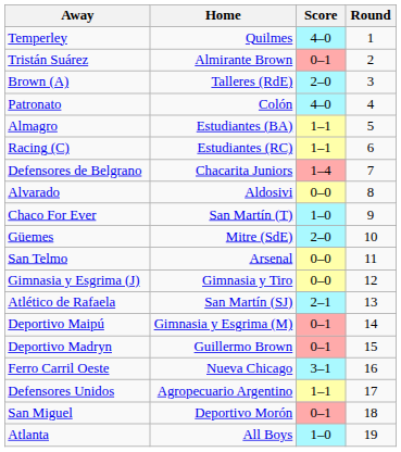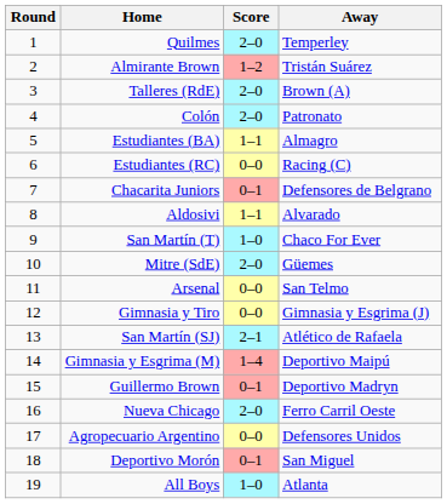 <table class="wikitable" style="text-align: center">
 <tr>
-<th width=160>Away</th>
+<th width=50>Round</th>
 <th width=160>Home</th>
 <th width=50>Score</th>
-<th width=50>Round</th>
+<th width=160>Away</th>
 </tr>
 <tr>
+<td>1</td>
+<td style="text-align:right"><a href='#'>Quilmes</a></td>
+<td bgcolor=AAF9FF>2–0</td>
 <td style="text-align:left"><a href='#'>Temperley</a></td>
-<td style="text-align:right"><a href='#'>Quilmes</a></td>
-<td bgcolor=AAF9FF>4–0</td>
-<td>1</td>
 </tr>
 <tr>
+<td>2</td>
+<td style="text-align:right"><a href='#'>Almirante Brown</a></td>
+<td bgcolor=FFAAAA>1–2</td>
 <td style="text-align:left"><a href='#'>Tristán Suárez</a></td>
-<td style="text-align:right"><a href='#'>Almirante Brown</a></td>
-<td bgcolor=FFAAAA>0–1</td>
-<td>2</td>
 </tr>
 <tr>
-<td style="text-align:left"><a href='#'>Brown (A)</a></td>
+<td>3</td>
 <td style="text-align:right"><a href='#'>Talleres (RdE)</a></td>
 <td bgcolor=AAF9FF>2–0</td>
-<td>3</td>
+<td style="text-align:left"><a href='#'>Brown (A)</a></td>
 </tr>
 <tr>
+<td>4</td>
+<td style="text-align:right"><a href='#'>Colón</a></td>
+<td bgcolor=AAF9FF>2–0</td>
 <td style="text-align:left"><a href='#'>Patronato</a></td>
-<td style="text-align:right"><a href='#'>Colón</a></td>
-<td bgcolor=AAF9FF>4–0</td>
-<td>4</td>
 </tr>
 <tr>
-<td style="text-align:left"><a href='#'>Almagro</a></td>
+<td>5</td>
 <td style="text-align:right"><a href='#'>Estudiantes (BA)</a></td>
 <td bgcolor=FFFFAA>1–1</td>
-<td>5</td>
+<td style="text-align:left"><a href='#'>Almagro</a></td>
 </tr>
 <tr>
+<td>6</td>
+<td style="text-align:right"><a href='#'>Estudiantes (RC)</a></td>
+<td bgcolor=FFFFAA>0–0</td>
 <td style="text-align:left"><a href='#'>Racing (C)</a></td>
-<td style="text-align:right"><a href='#'>Estudiantes (RC)</a></td>
-<td bgcolor=FFFFAA>1–1</td>
-<td>6</td>
 </tr>
 <tr>
+<td>7</td>
+<td style="text-align:right"><a href='#'>Chacarita Juniors</a></td>
+<td bgcolor=FFAAAA>0–1</td>
 <td style="text-align:left"><a href='#'>Defensores de Belgrano</a></td>
-<td style="text-align:right"><a href='#'>Chacarita Juniors</a></td>
-<td bgcolor=FFAAAA>1–4</td>
-<td>7</td>
 </tr>
 <tr>
+<td>8</td>
+<td style="text-align:right"><a href='#'>Aldosivi</a></td>
+<td bgcolor=FFFFAA>1–1</td>
 <td style="text-align:left"><a href='#'>Alvarado</a></td>
-<td style="text-align:right"><a href='#'>Aldosivi</a></td>
-<td bgcolor=FFFFAA>0–0</td>
-<td>8</td>
 </tr>
 <tr>
-<td style="text-align:left"><a href='#'>Chaco For Ever</a></td>
+<td>9</td>
 <td style="text-align:right"><a href='#'>San Martín (T)</a></td>
 <td bgcolor=AAF9FF>1–0</td>
-<td>9</td>
+<td style="text-align:left"><a href='#'>Chaco For Ever</a></td>
 </tr>
 <tr>
-<td style="text-align:left"><a href='#'>Güemes</a></td>
+<td>10</td>
 <td style="text-align:right"><a href='#'>Mitre (SdE)</a></td>
 <td bgcolor=AAF9FF>2–0</td>
-<td>10</td>
+<td style="text-align:left"><a href='#'>Güemes</a></td>
 </tr>
 <tr>
-<td style="text-align:left"><a href='#'>San Telmo</a></td>
+<td>11</td>
 <td style="text-align:right"><a href='#'>Arsenal</a></td>
 <td bgcolor=FFFFAA>0–0</td>
-<td>11</td>
+<td style="text-align:left"><a href='#'>San Telmo</a></td>
 </tr>
 <tr>
-<td style="text-align:left"><a href='#'>Gimnasia y Esgrima (J)</a></td>
+<td>12</td>
 <td style="text-align:right"><a href='#'>Gimnasia y Tiro</a></td>
 <td bgcolor=FFFFAA>0–0</td>
-<td>12</td>
+<td style="text-align:left"><a href='#'>Gimnasia y Esgrima (J)</a></td>
 </tr>
 <tr>
-<td style="text-align:left"><a href='#'>Atlético de Rafaela</a></td>
+<td>13</td>
 <td style="text-align:right"><a href='#'>San Martín (SJ)</a></td>
 <td bgcolor=AAF9FF>2–1</td>
-<td>13</td>
+<td style="text-align:left"><a href='#'>Atlético de Rafaela</a></td>
 </tr>
 <tr>
+<td>14</td>
+<td style="text-align:right"><a href='#'>Gimnasia y Esgrima (M)</a></td>
+<td bgcolor=FFAAAA>1–4</td>
 <td style="text-align:left"><a href='#'>Deportivo Maipú</a></td>
-<td style="text-align:right"><a href='#'>Gimnasia y Esgrima (M)</a></td>
-<td bgcolor=FFAAAA>0–1</td>
-<td>14</td>
 </tr>
 <tr>
-<td style="text-align:left"><a href='#'>Deportivo Madryn</a></td>
+<td>15</td>
 <td style="text-align:right"><a href='#'>Guillermo Brown</a></td>
 <td bgcolor=FFAAAA>0–1</td>
-<td>15</td>
+<td style="text-align:left"><a href='#'>Deportivo Madryn</a></td>
 </tr>
 <tr>
+<td>16</td>
+<td style="text-align:right"><a href='#'>Nueva Chicago</a></td>
+<td bgcolor=AAF9FF>2–0</td>
 <td style="text-align:left"><a href='#'>Ferro Carril Oeste</a></td>
-<td style="text-align:right"><a href='#'>Nueva Chicago</a></td>
-<td bgcolor=AAF9FF>3–1</td>
-<td>16</td>
 </tr>
 <tr>
+<td>17</td>
+<td style="text-align:right"><a href='#'>Agropecuario Argentino</a></td>
+<td bgcolor=FFFFAA>0–0</td>
 <td style="text-align:left"><a href='#'>Defensores Unidos</a></td>
-<td style="text-align:right"><a href='#'>Agropecuario Argentino</a></td>
-<td bgcolor=FFFFAA>1–1</td>
-<td>17</td>
 </tr>
 <tr>
-<td style="text-align:left"><a href='#'>San Miguel</a></td>
+<td>18</td>
 <td style="text-align:right"><a href='#'>Deportivo Morón</a></td>
 <td bgcolor=FFAAAA>0–1</td>
-<td>18</td>
+<td style="text-align:left"><a href='#'>San Miguel</a></td>
 </tr>
 <tr>
-<td style="text-align:left"><a href='#'>Atlanta</a></td>
+<td>19</td>
 <td style="text-align:right"><a href='#'>All Boys</a></td>
 <td bgcolor=AAF9FF>1–0</td>
-<td>19</td>
+<td style="text-align:left"><a href='#'>Atlanta</a></td>
 </tr>
 </table>
